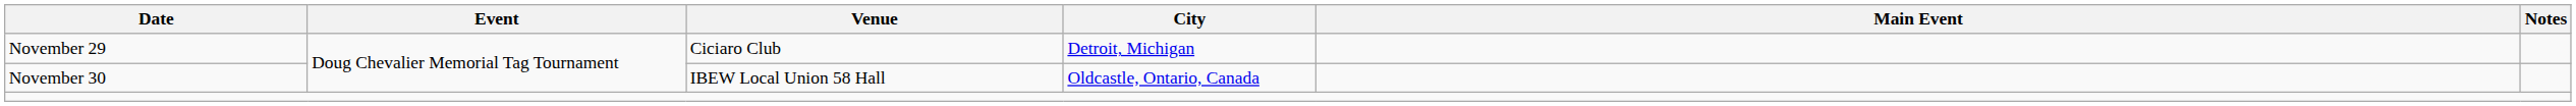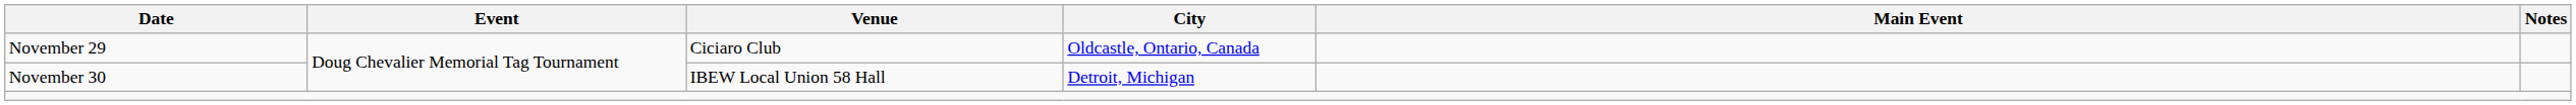 <table class="sortable wikitable succession-box" style="font-size:85%;">
 <tr>
 <th scope="col" style="width:12%;">Date</th>
 <th scope="col" style="width:15%;">Event</th>
 <th scope="col" style="width:15%;">Venue</th>
 <th scope="col" style="width:10%;">City</th>
 <th scope="col" style="width:50%;">Main Event</th>
 <th scope="col" style="width:70%;">Notes</th>
 </tr>
 <tr>
 <td>November 29</td>
 <td rowspan=2>Doug Chevalier Memorial Tag Tournament</td>
 <td>Ciciaro Club</td>
-<td><a href='#'>Detroit, Michigan</a></td>
+<td><a href='#'>Oldcastle, Ontario, Canada</a></td>
 <td></td>
 <td></td>
 </tr>
 <tr>
 <td>November 30</td>
 <td>IBEW Local Union 58 Hall</td>
-<td><a href='#'>Oldcastle, Ontario, Canada</a></td>
+<td><a href='#'>Detroit, Michigan</a></td>
 <td></td>
 </tr>
 <tr>
 <td colspan="6"></td>
 </tr>
 </table>
